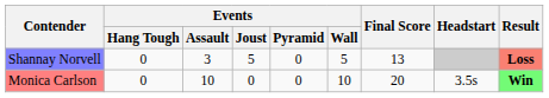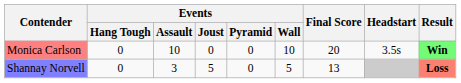 <table class="wikitable" style="text-align:center;">
 <tr>
 <th rowspan=2>Contender</th>
 <th colspan=5>Events</th>
 <th rowspan=2>Final Score</th>
 <th rowspan=2>Headstart</th>
 <th rowspan=2>Result</th>
 </tr>
 <tr>
 <th>Hang Tough</th>
 <th>Assault</th>
 <th>Joust</th>
 <th>Pyramid</th>
 <th>Wall</th>
 </tr>
 <tr>
+<td bgcolor=#ff8080 style="text-align:left;">Monica Carlson</td>
+<td>0</td>
+<td>10</td>
+<td>0</td>
+<td>0</td>
+<td>10</td>
+<td>20</td>
+<td>3.5s</td>
+<td style="text-align:center; background:#73fb76;"><strong>Win</strong></td>
+</tr>
+<tr>
 <td bgcolor=#8080ff style="text-align:left;">Shannay Norvell</td>
 <td>0</td>
 <td>3</td>
 <td>5</td>
 <td>0</td>
 <td>5</td>
 <td>13</td>
 <td style="background:#ccc"></td>
 <td style="text-align:center; background:salmon;"><strong>Loss</strong></td>
 </tr>
-<tr>
-<td bgcolor=#ff8080 style="text-align:left;">Monica Carlson</td>
-<td>0</td>
-<td>10</td>
-<td>0</td>
-<td>0</td>
-<td>10</td>
-<td>20</td>
-<td>3.5s</td>
-<td style="text-align:center; background:#73fb76;"><strong>Win</strong></td>
-</tr>
 </table>
